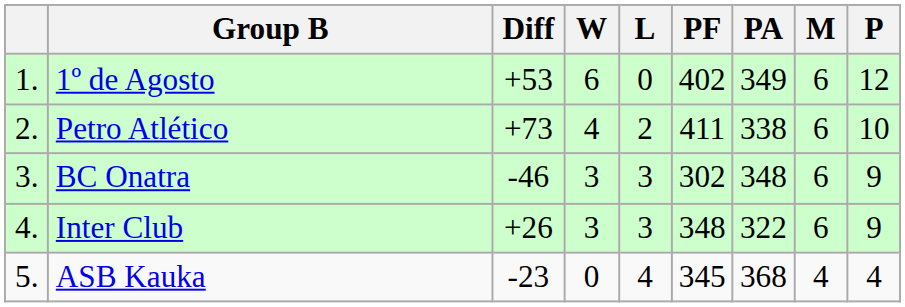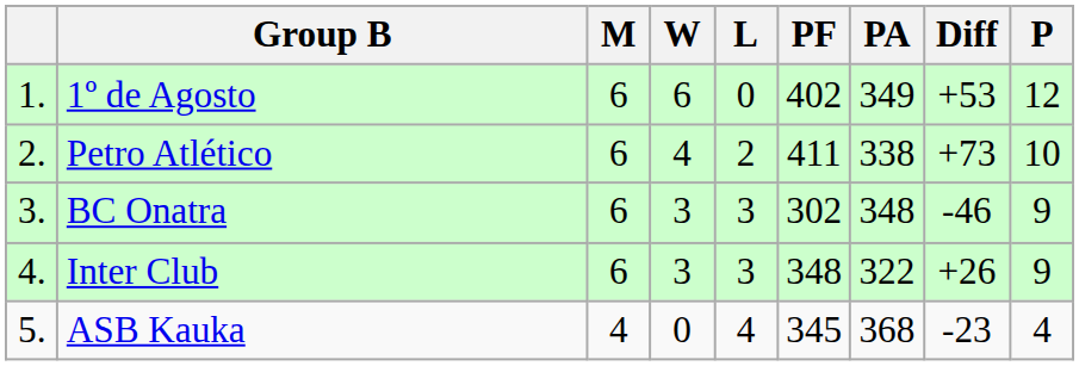 <table class="wikitable" style="text-align:center">
 <tr>
 <th width=15></th>
 <th width=220>Group B</th>
-<th width=30>Diff</th>
+<th width=20>M</th>
 <th width=20>W</th>
 <th width=20>L</th>
 <th width=20>PF</th>
 <th width=20>PA</th>
-<th width=20>M</th>
+<th width=30>Diff</th>
 <th width=20>P</th>
 </tr>
 <tr style="background: #ccffcc;">
 <td>1.</td>
 <td align=left> <a href='#'>1º de Agosto</a></td>
-<td>+53</td>
+<td>6</td>
 <td>6</td>
 <td>0</td>
 <td>402</td>
 <td>349</td>
-<td>6</td>
+<td>+53</td>
 <td>12</td>
 </tr>
 <tr style="background: #ccffcc;">
 <td>2.</td>
 <td align=left> <a href='#'>Petro Atlético</a></td>
-<td>+73</td>
+<td>6</td>
 <td>4</td>
 <td>2</td>
 <td>411</td>
 <td>338</td>
-<td>6</td>
+<td>+73</td>
 <td>10</td>
 </tr>
 <tr style="background: #ccffcc;">
 <td>3.</td>
 <td align=left> <a href='#'>BC Onatra</a></td>
-<td>-46</td>
+<td>6</td>
 <td>3</td>
 <td>3</td>
 <td>302</td>
 <td>348</td>
-<td>6</td>
+<td>-46</td>
 <td>9</td>
 </tr>
 <tr style="background: #ccffcc;">
 <td>4.</td>
 <td align=left> <a href='#'>Inter Club</a></td>
-<td>+26</td>
+<td>6</td>
 <td>3</td>
 <td>3</td>
 <td>348</td>
 <td>322</td>
-<td>6</td>
+<td>+26</td>
 <td>9</td>
 </tr>
 <tr>
 <td>5.</td>
 <td align=left> <a href='#'>ASB Kauka</a></td>
-<td>-23</td>
+<td>4</td>
 <td>0</td>
 <td>4</td>
 <td>345</td>
 <td>368</td>
-<td>4</td>
+<td>-23</td>
 <td>4</td>
 </tr>
 </table>
